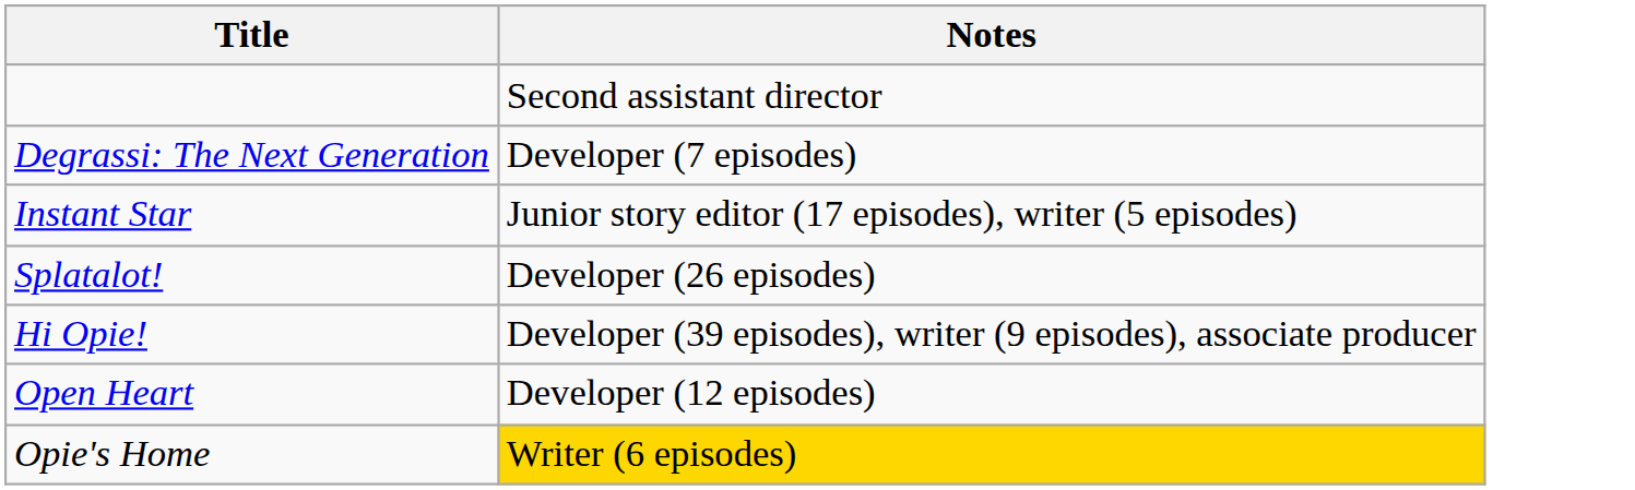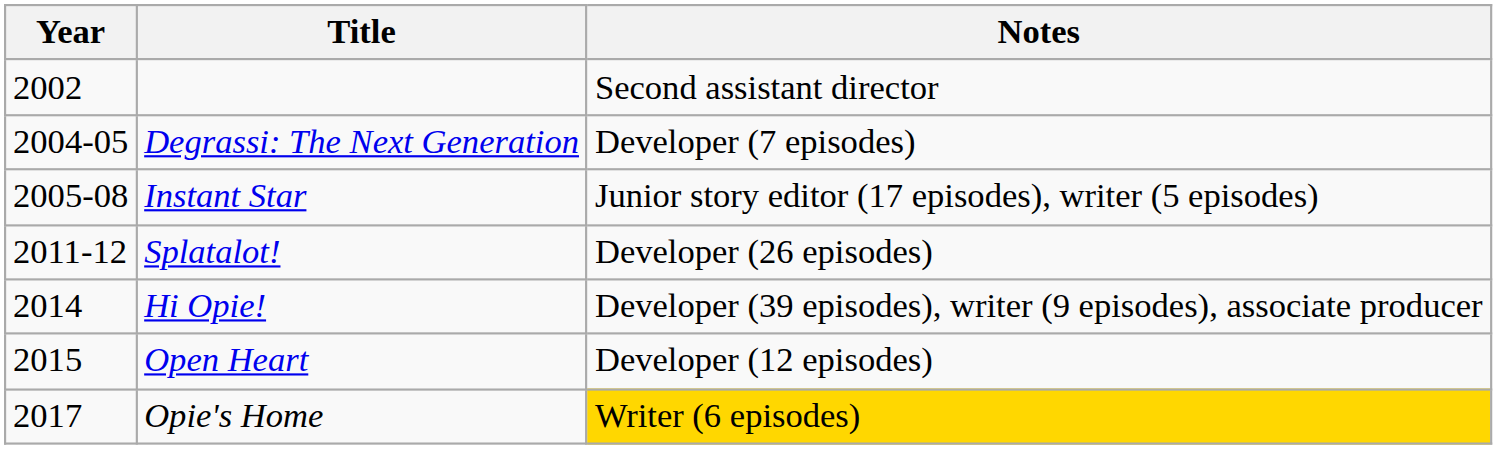 <table class="wikitable sortable">
 <tr>
+<th>Year</th>
 <th>Title</th>
 <th class="unsortable">Notes</th>
 </tr>
 <tr>
+<td>2002</td>
 <td><em></em></td>
 <td>Second assistant director</td>
 </tr>
 <tr>
+<td>2004-05</td>
 <td><em><a href='#'>Degrassi: The Next Generation</a></em></td>
 <td>Developer (7 episodes)</td>
 </tr>
 <tr>
+<td>2005-08</td>
 <td><em><a href='#'>Instant Star</a></em></td>
 <td>Junior story editor (17 episodes), writer (5 episodes)</td>
 </tr>
 <tr>
+<td>2011-12</td>
 <td><em><a href='#'>Splatalot!</a></em></td>
 <td>Developer (26 episodes)</td>
 </tr>
 <tr>
+<td>2014</td>
 <td><em><a href='#'>Hi Opie!</a></em></td>
 <td>Developer (39 episodes), writer (9 episodes), associate producer</td>
 </tr>
 <tr>
+<td>2015</td>
 <td><em><a href='#'>Open Heart</a></em></td>
 <td>Developer (12 episodes)</td>
 </tr>
 <tr>
+<td>2017</td>
 <td><em>Opie's Home</em></td>
 <td style="background: gold;">Writer (6 episodes)</td>
 </tr>
 </table>
